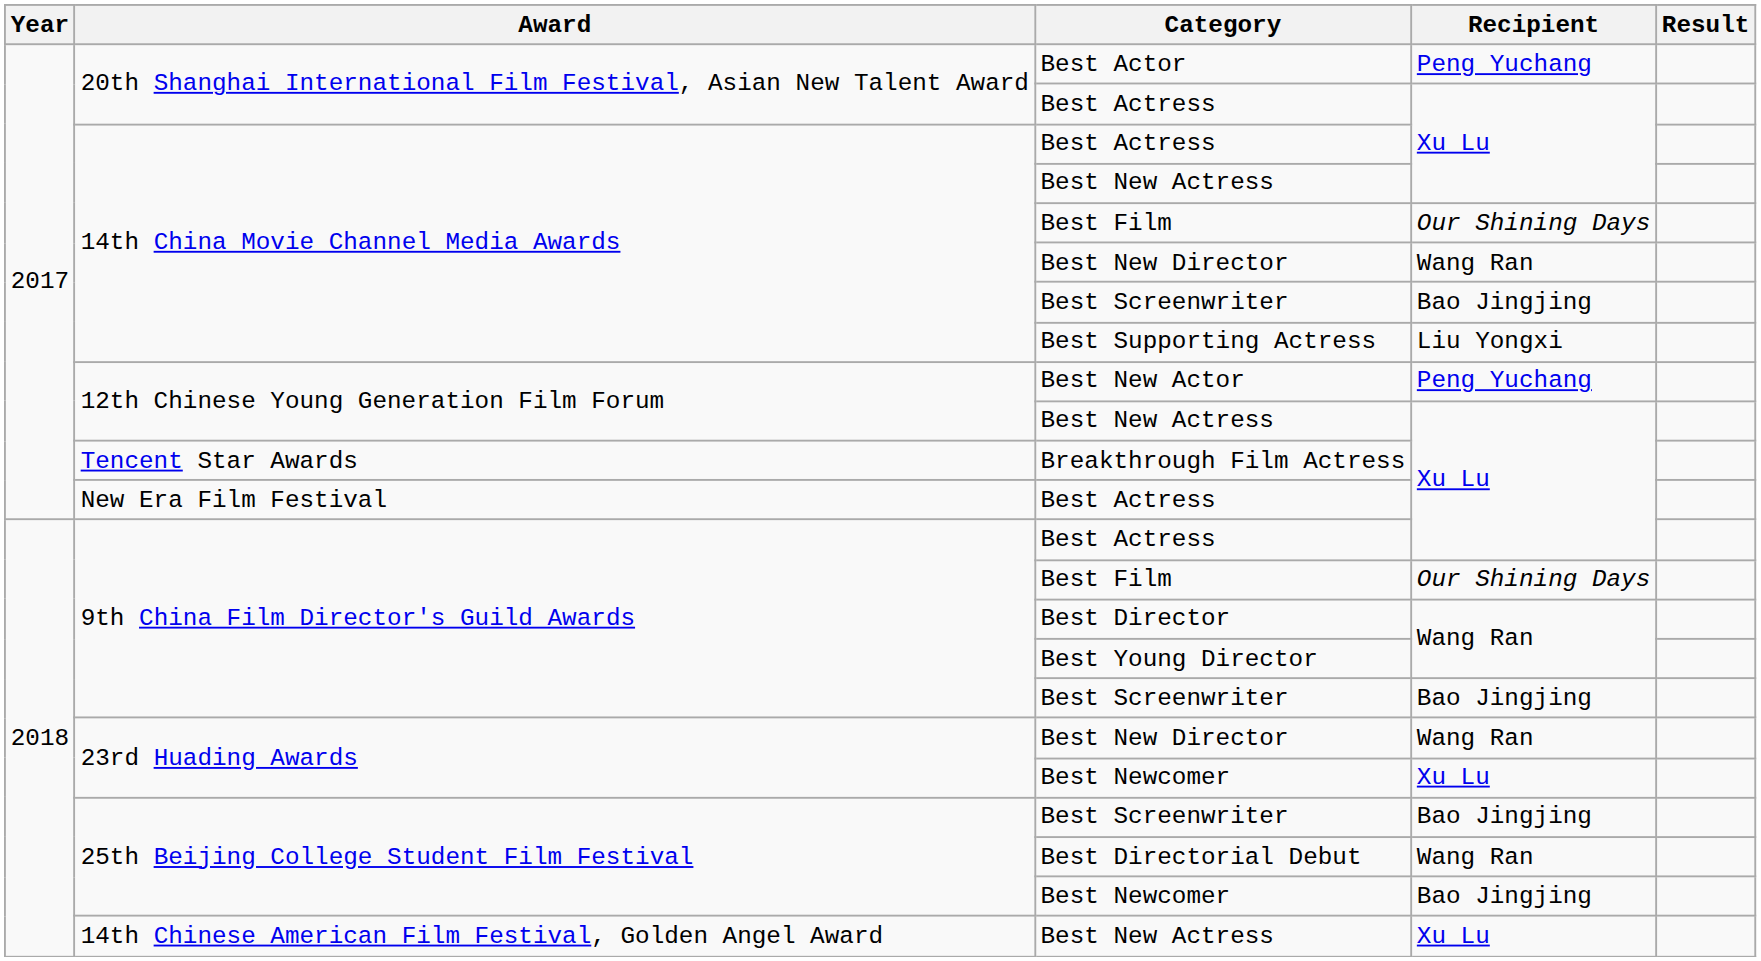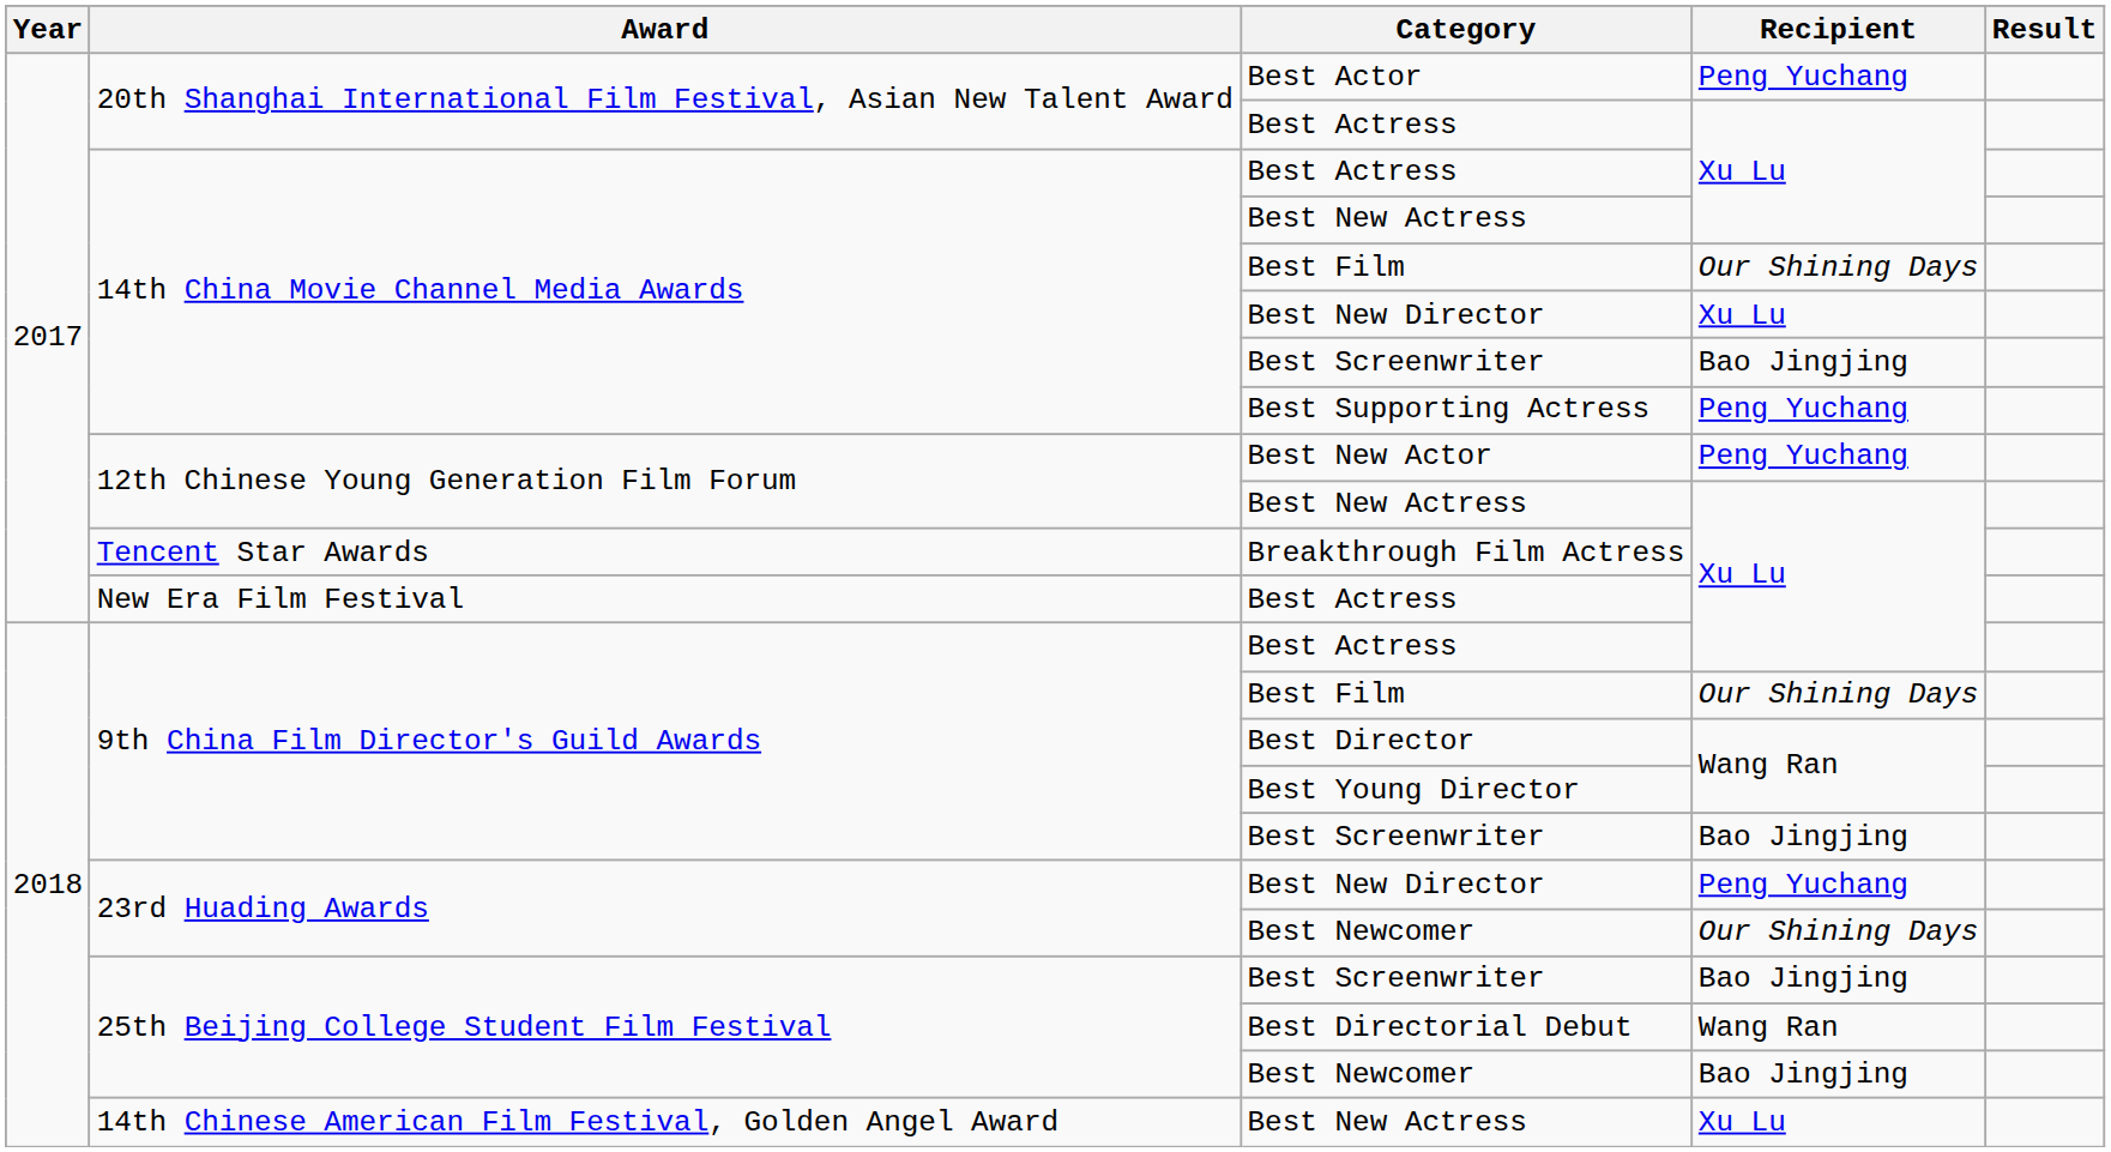 <table class="wikitable">
 <tr>
 <th>Year</th>
 <th>Award</th>
 <th>Category</th>
 <th>Recipient</th>
 <th>Result</th>
 </tr>
 <tr>
 <td rowspan=12>2017</td>
 <td rowspan=2>20th <a href='#'>Shanghai International Film Festival</a>, Asian New Talent Award</td>
 <td>Best Actor</td>
 <td><a href='#'>Peng Yuchang</a></td>
 <td></td>
 </tr>
 <tr>
 <td>Best Actress</td>
 <td rowspan=3><a href='#'>Xu Lu</a></td>
 <td></td>
 </tr>
 <tr>
 <td rowspan=6>14th <a href='#'>China Movie Channel Media Awards</a></td>
 <td>Best Actress</td>
 <td></td>
 </tr>
 <tr>
 <td>Best New Actress</td>
 <td></td>
 </tr>
 <tr>
 <td>Best Film</td>
 <td><em>Our Shining Days</em></td>
 <td></td>
 </tr>
 <tr>
 <td>Best New Director</td>
-<td>Wang Ran</td>
+<td><a href='#'>Xu Lu</a></td>
 <td></td>
 </tr>
 <tr>
 <td>Best Screenwriter</td>
 <td>Bao Jingjing</td>
 <td></td>
 </tr>
 <tr>
 <td>Best Supporting Actress</td>
-<td>Liu Yongxi</td>
+<td><a href='#'>Peng Yuchang</a></td>
 <td></td>
 </tr>
 <tr>
 <td rowspan=2>12th Chinese Young Generation Film Forum</td>
 <td>Best New Actor</td>
 <td><a href='#'>Peng Yuchang</a></td>
 <td></td>
 </tr>
 <tr>
 <td>Best New Actress</td>
 <td rowspan=4><a href='#'>Xu Lu</a></td>
 <td></td>
 </tr>
 <tr>
 <td><a href='#'>Tencent</a> Star Awards</td>
 <td>Breakthrough Film Actress</td>
 <td></td>
 </tr>
 <tr>
 <td>New Era Film Festival</td>
 <td>Best Actress</td>
 <td></td>
 </tr>
 <tr>
 <td rowspan=11>2018</td>
 <td rowspan=5>9th <a href='#'>China Film Director's Guild Awards</a></td>
 <td>Best Actress</td>
 <td></td>
 </tr>
 <tr>
 <td>Best Film</td>
 <td><em>Our Shining Days</em></td>
 <td></td>
 </tr>
 <tr>
 <td>Best Director</td>
 <td rowspan=2>Wang Ran</td>
 <td></td>
 </tr>
 <tr>
 <td>Best Young Director</td>
 <td></td>
 </tr>
 <tr>
 <td>Best Screenwriter</td>
 <td>Bao Jingjing</td>
 <td></td>
 </tr>
 <tr>
 <td rowspan=2>23rd <a href='#'>Huading Awards</a></td>
 <td>Best New Director</td>
-<td>Wang Ran</td>
+<td><a href='#'>Peng Yuchang</a></td>
 <td></td>
 </tr>
 <tr>
 <td>Best Newcomer</td>
-<td><a href='#'>Xu Lu</a></td>
+<td><em>Our Shining Days</em></td>
 <td></td>
 </tr>
 <tr>
 <td rowspan=3>25th <a href='#'>Beijing College Student Film Festival</a></td>
 <td>Best Screenwriter</td>
 <td>Bao Jingjing</td>
 <td></td>
 </tr>
 <tr>
 <td>Best Directorial Debut</td>
 <td>Wang Ran</td>
 <td></td>
 </tr>
 <tr>
 <td>Best Newcomer</td>
 <td>Bao Jingjing</td>
 <td></td>
 </tr>
 <tr>
 <td>14th <a href='#'>Chinese American Film Festival</a>, Golden Angel Award</td>
 <td>Best New Actress</td>
 <td><a href='#'>Xu Lu</a></td>
 <td></td>
 </tr>
 </table>
